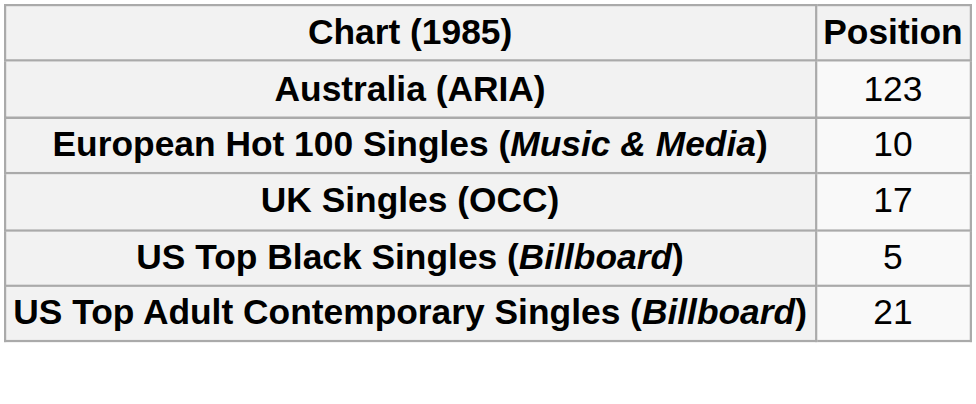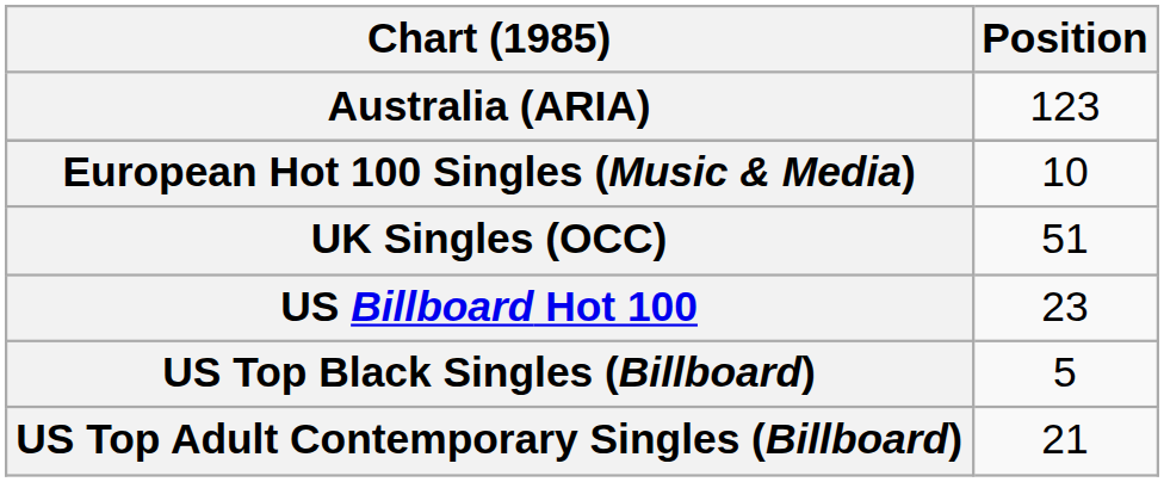 <table class="wikitable sortable plainrowheaders" style="text-align:center">
 <tr>
 <th scope="col">Chart (1985)</th>
 <th scope="col">Position</th>
 </tr>
 <tr>
 <th scope="row">Australia (ARIA)</th>
 <td>123</td>
 </tr>
 <tr>
 </tr>
 <tr>
 <th scope="row">European Hot 100 Singles (<em>Music & Media</em>)</th>
 <td>10</td>
 </tr>
 <tr>
 <th scope="row">UK Singles (OCC)</th>
-<td>17</td>
+<td>51</td>
+</tr>
+<tr>
+<th scope="row">US <a href='#'><em>Billboard</em> Hot 100</a></th>
+<td>23</td>
 </tr>
 <tr>
 <th scope="row">US Top Black Singles (<em>Billboard</em>)</th>
 <td>5</td>
 </tr>
 <tr>
 <th scope="row">US Top Adult Contemporary Singles (<em>Billboard</em>)</th>
 <td>21</td>
 </tr>
 </table>
